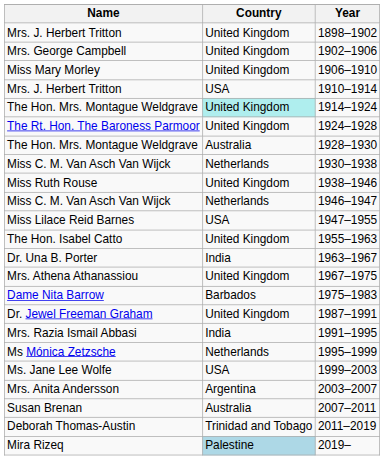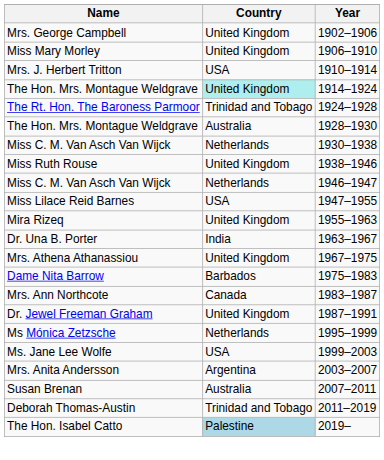 <table class="wikitable static-row-numbers">
 <tr>
 </tr>
 <tr>
 <th scope="col">Name</th>
 <th scope="col">Country</th>
 <th scope="col">Year</th>
-</tr>
-<tr>
-<td>Mrs. J. Herbert Tritton</td>
-<td>United Kingdom</td>
-<td>1898–1902</td>
 </tr>
 <tr>
 <td>Mrs. George Campbell</td>
 <td>United Kingdom</td>
 <td>1902–1906</td>
 </tr>
 <tr>
 <td>Miss Mary Morley</td>
 <td>United Kingdom</td>
 <td>1906–1910</td>
 </tr>
 <tr>
 <td>Mrs. J. Herbert Tritton</td>
 <td>USA</td>
 <td>1910–1914</td>
 </tr>
 <tr>
 <td>The Hon. Mrs. Montague Weldgrave</td>
 <td style="background: paleturquoise;">United Kingdom</td>
 <td>1914–1924</td>
 </tr>
 <tr>
 <td><a href='#'>The Rt. Hon. The Baroness Parmoor</a></td>
-<td>United Kingdom</td>
+<td>Trinidad and Tobago</td>
 <td>1924–1928</td>
 </tr>
 <tr>
 <td>The Hon. Mrs. Montague Weldgrave</td>
 <td>Australia</td>
 <td>1928–1930</td>
 </tr>
 <tr>
 <td>Miss C. M. Van Asch Van Wijck</td>
 <td>Netherlands</td>
 <td>1930–1938</td>
 </tr>
 <tr>
 <td>Miss Ruth Rouse</td>
 <td>United Kingdom</td>
 <td>1938–1946</td>
 </tr>
 <tr>
 <td>Miss C. M. Van Asch Van Wijck</td>
 <td>Netherlands</td>
 <td>1946–1947</td>
 </tr>
 <tr>
 <td>Miss Lilace Reid Barnes</td>
 <td>USA</td>
 <td>1947–1955</td>
 </tr>
 <tr>
-<td>The Hon. Isabel Catto</td>
+<td>Mira Rizeq</td>
 <td>United Kingdom</td>
 <td>1955–1963</td>
 </tr>
 <tr>
 <td>Dr. Una B. Porter</td>
 <td>India</td>
 <td>1963–1967</td>
 </tr>
 <tr>
 <td>Mrs. Athena Athanassiou</td>
 <td>United Kingdom</td>
 <td>1967–1975</td>
 </tr>
 <tr>
 <td><a href='#'>Dame Nita Barrow</a></td>
 <td>Barbados</td>
 <td>1975–1983</td>
 </tr>
 <tr>
+<td>Mrs. Ann Northcote</td>
+<td>Canada</td>
+<td>1983–1987</td>
+</tr>
+<tr>
 <td>Dr. <a href='#'>Jewel Freeman Graham</a></td>
 <td>United Kingdom</td>
 <td>1987–1991</td>
-</tr>
-<tr>
-<td>Mrs. Razia Ismail Abbasi</td>
-<td>India</td>
-<td>1991–1995</td>
 </tr>
 <tr>
 <td>Ms <a href='#'>Mónica Zetzsche</a></td>
 <td>Netherlands</td>
 <td>1995–1999</td>
 </tr>
 <tr>
 <td>Ms. Jane Lee Wolfe</td>
 <td>USA</td>
 <td>1999–2003</td>
 </tr>
 <tr>
 <td>Mrs. Anita Andersson</td>
 <td>Argentina</td>
 <td>2003–2007</td>
 </tr>
 <tr>
 <td>Susan Brenan</td>
 <td>Australia</td>
 <td>2007–2011</td>
 </tr>
 <tr>
 <td>Deborah Thomas-Austin</td>
 <td>Trinidad and Tobago</td>
 <td>2011–2019</td>
 </tr>
 <tr>
-<td>Mira Rizeq</td>
+<td>The Hon. Isabel Catto</td>
 <td style="background: lightblue;">Palestine</td>
 <td>2019–</td>
 </tr>
 </table>
